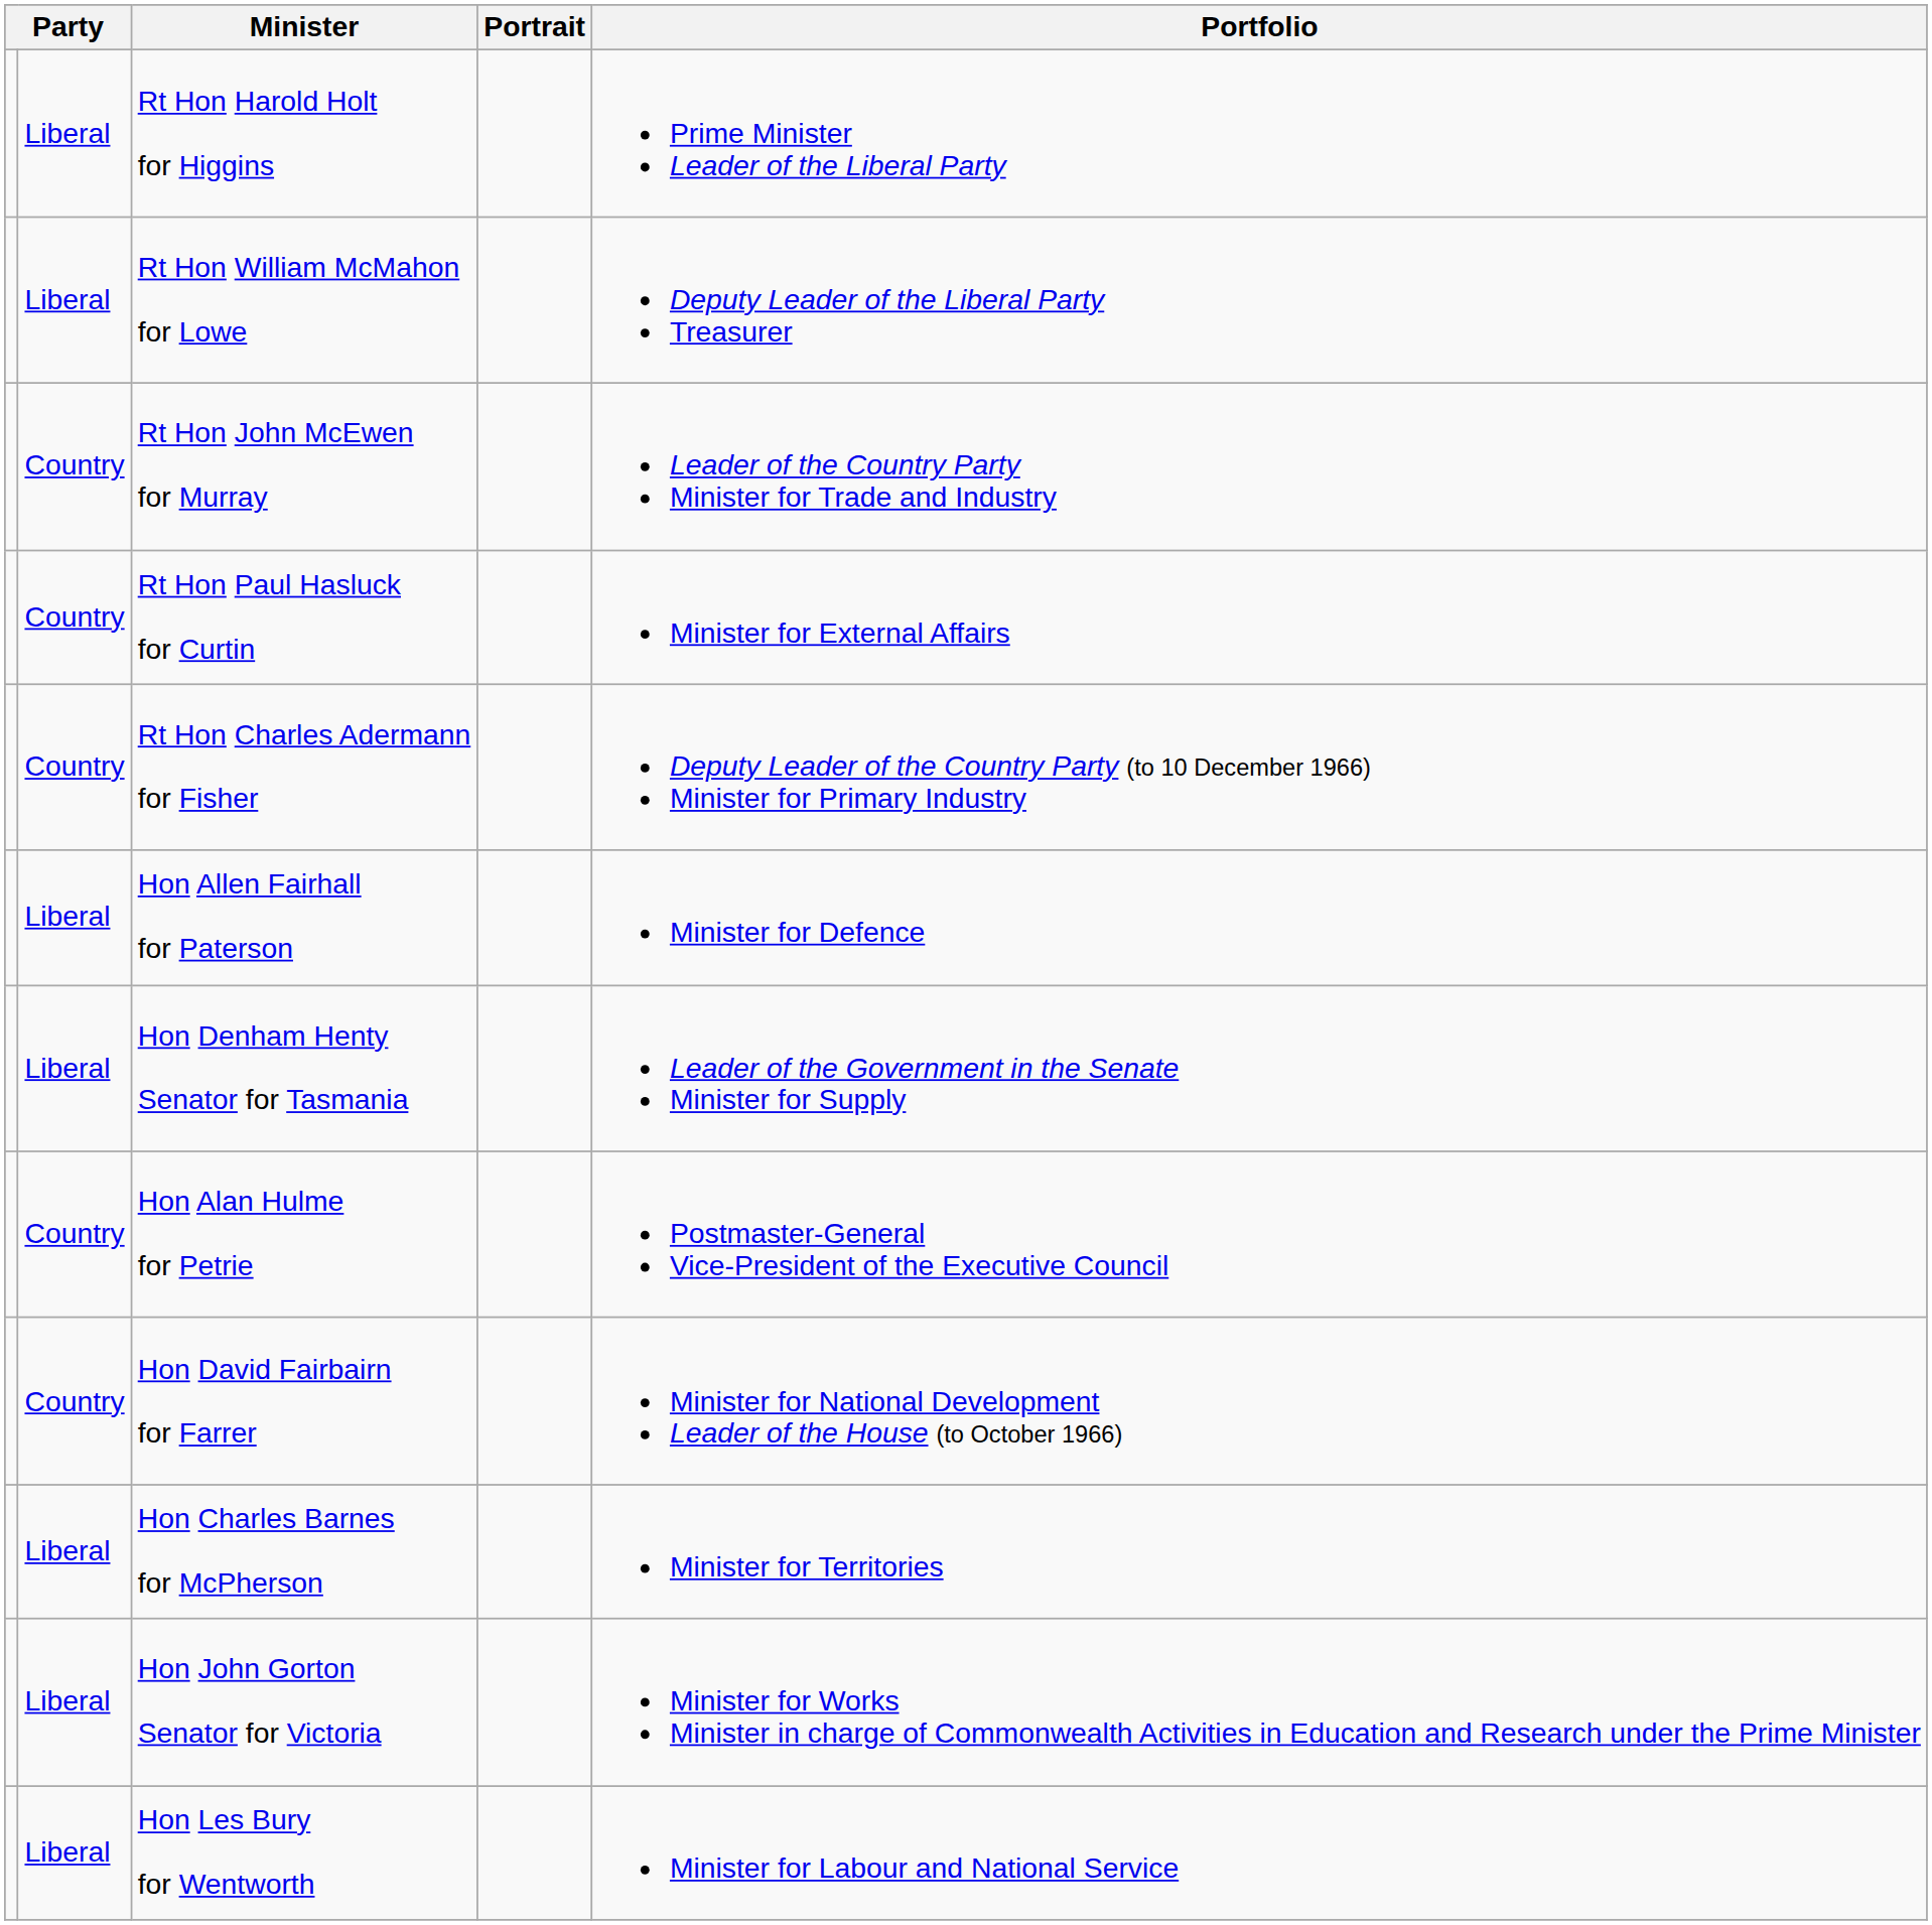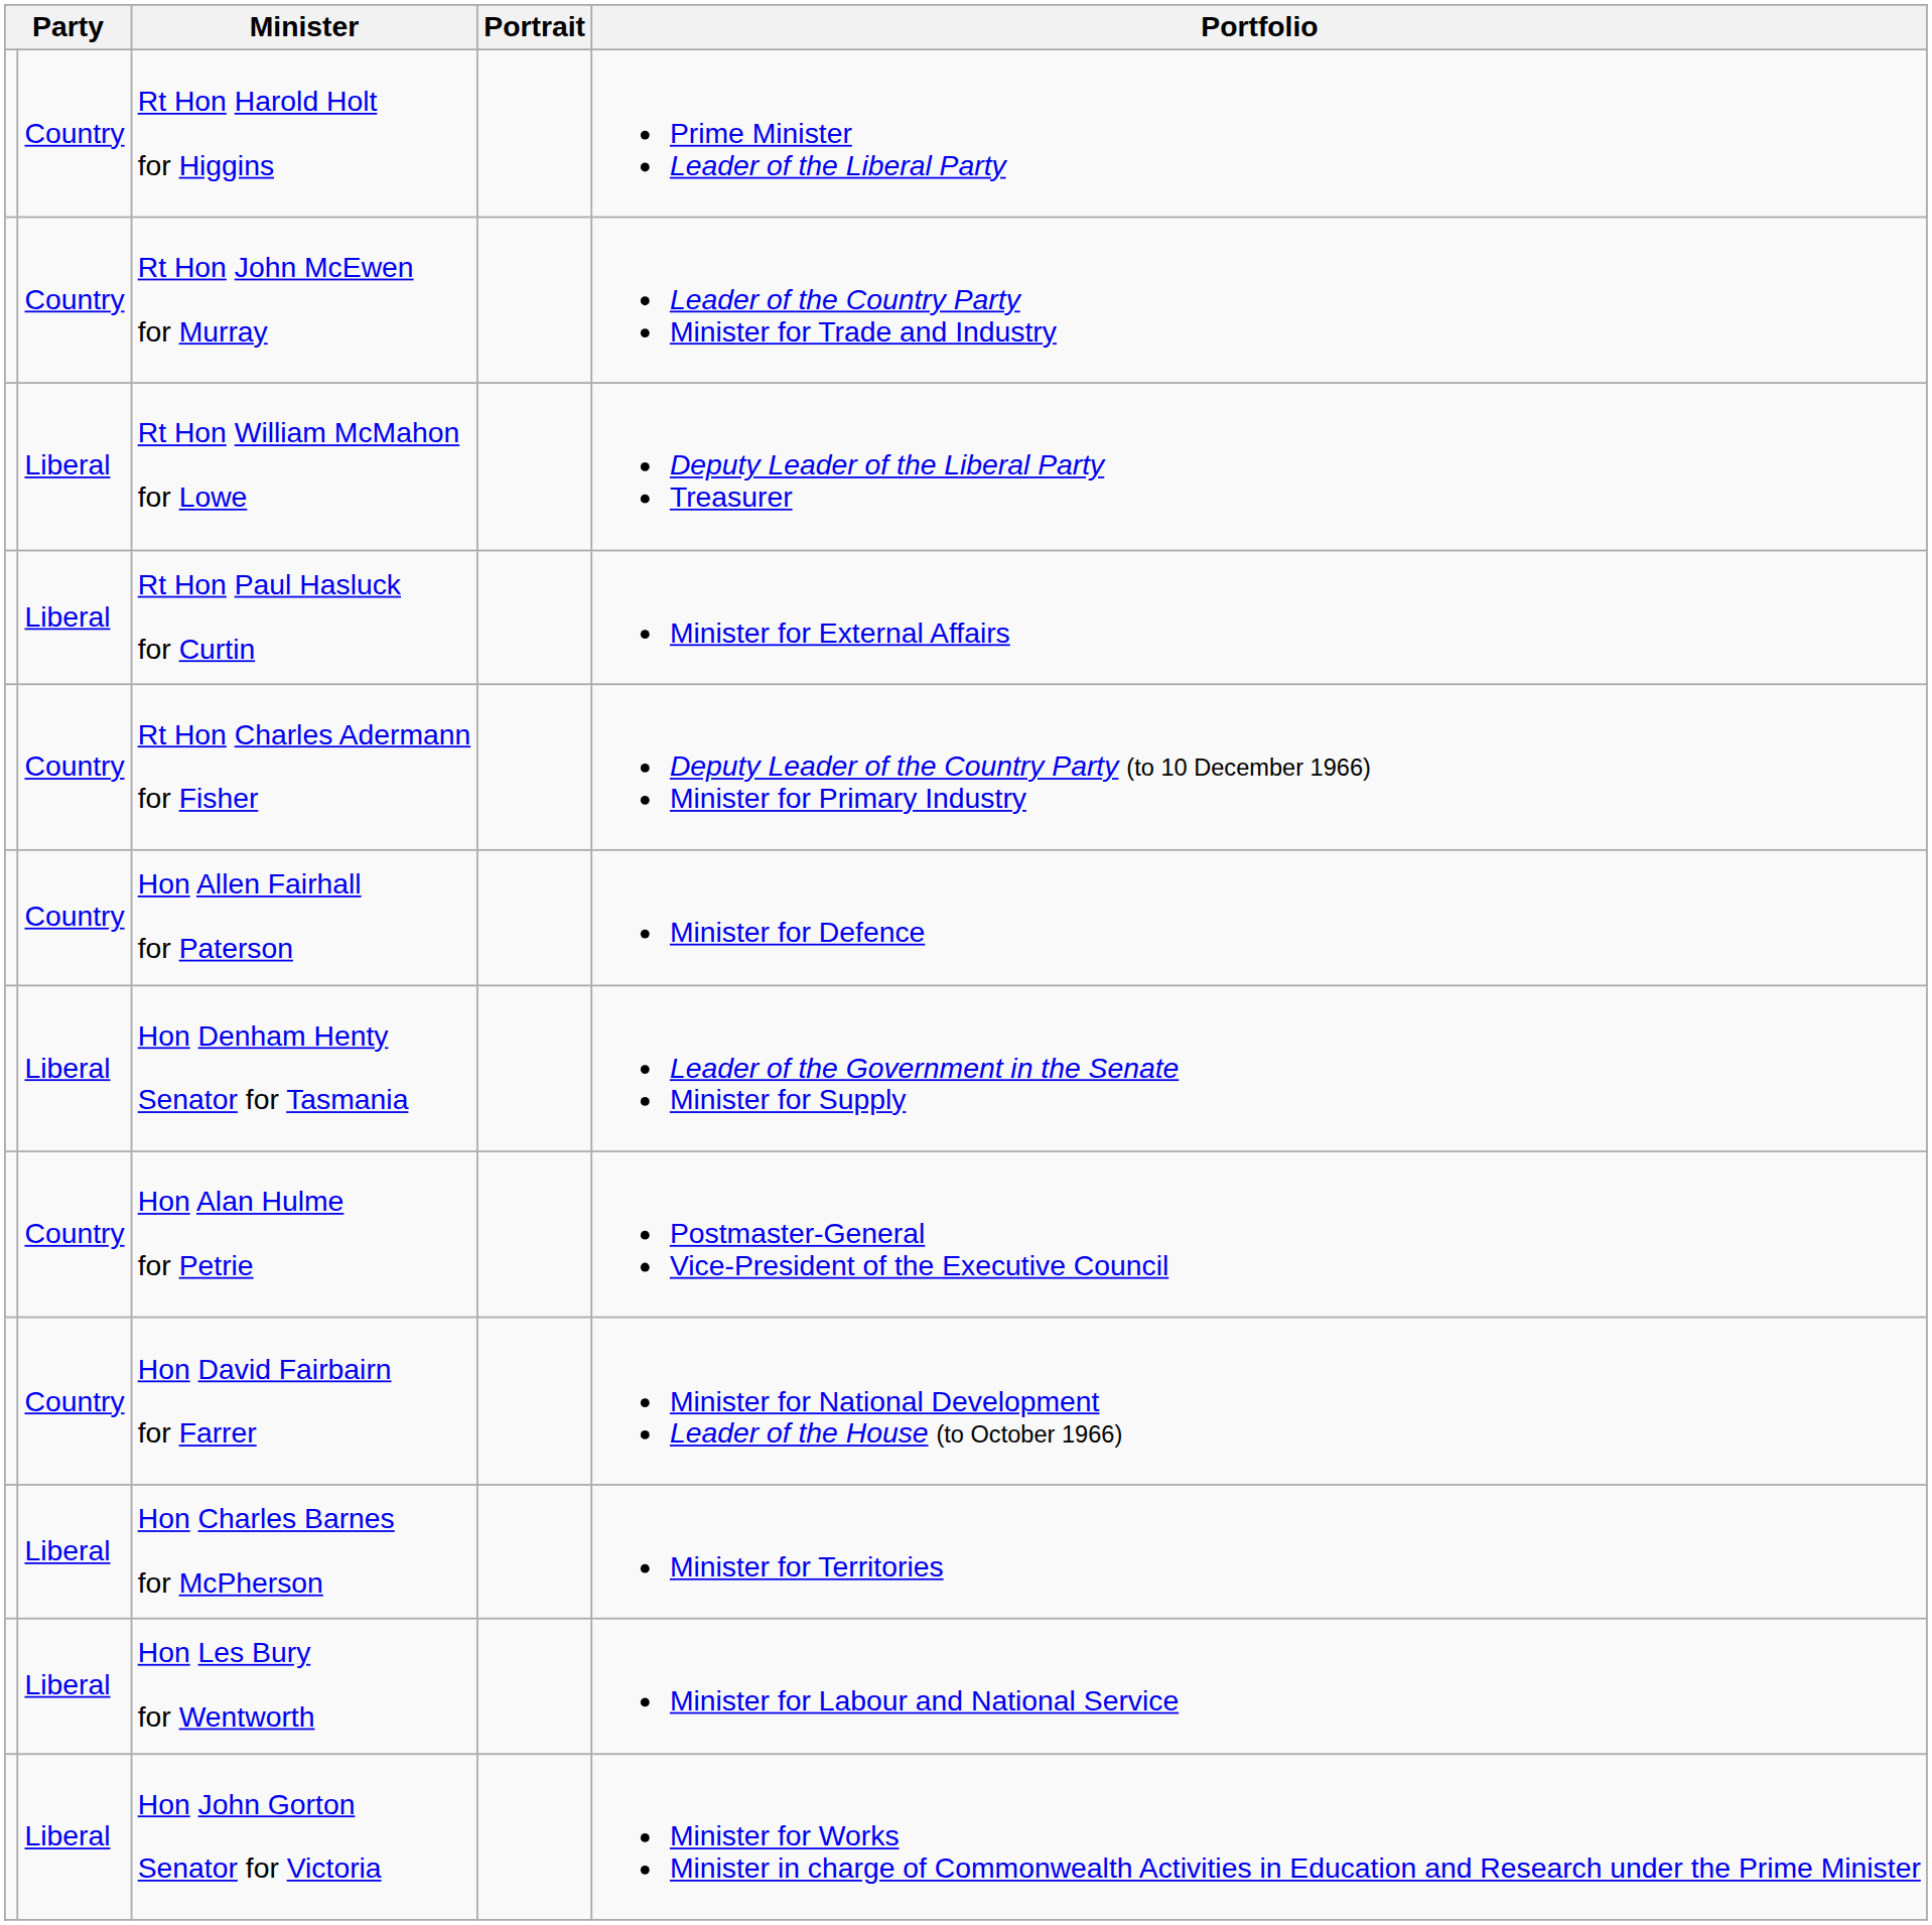 <table class="wikitable sortable">
 <tr>
 <th colspan="2">Party</th>
 <th>Minister</th>
 <th>Portrait</th>
 <th>Portfolio</th>
 </tr>
 <tr>
 <td></td>
-<td><a href='#'>Liberal</a></td>
+<td><a href='#'>Country</a></td>
 <td><a href='#'>Rt Hon</a> <a href='#'>Harold Holt</a> <br><br> for <a href='#'>Higgins</a> <br></td>
 <td></td>
 <td><br><ul><li><a href='#'>Prime Minister</a></li><li><em><a href='#'>Leader of the Liberal Party</a></em></li></ul></td>
+</tr>
+<tr>
+<td></td>
+<td><a href='#'>Country</a></td>
+<td><a href='#'>Rt Hon</a> <a href='#'>John McEwen</a> <br><br> for <a href='#'>Murray</a> <br></td>
+<td></td>
+<td><br><ul><li><em><a href='#'>Leader of the Country Party</a></em></li><li><a href='#'>Minister for Trade and Industry</a></li></ul></td>
 </tr>
 <tr>
 <td></td>
 <td><a href='#'>Liberal</a></td>
 <td><a href='#'>Rt Hon</a> <a href='#'>William McMahon</a> <br><br> for <a href='#'>Lowe</a> <br></td>
 <td></td>
 <td><br><ul><li><em><a href='#'>Deputy Leader of the Liberal Party</a></em></li><li><a href='#'>Treasurer</a></li></ul></td>
 </tr>
 <tr>
 <td></td>
-<td><a href='#'>Country</a></td>
-<td><a href='#'>Rt Hon</a> <a href='#'>John McEwen</a> <br><br> for <a href='#'>Murray</a> <br></td>
-<td></td>
-<td><br><ul><li><em><a href='#'>Leader of the Country Party</a></em></li><li><a href='#'>Minister for Trade and Industry</a></li></ul></td>
-</tr>
-<tr>
-<td></td>
-<td><a href='#'>Country</a></td>
+<td><a href='#'>Liberal</a></td>
 <td><a href='#'>Rt Hon</a> <a href='#'>Paul Hasluck</a> <br><br> for <a href='#'>Curtin</a> <br></td>
 <td></td>
 <td><br><ul><li><a href='#'>Minister for External Affairs</a></li></ul></td>
 </tr>
 <tr>
 <td></td>
 <td><a href='#'>Country</a></td>
 <td><a href='#'>Rt Hon</a> <a href='#'>Charles Adermann</a> <br><br> for <a href='#'>Fisher</a> <br></td>
 <td></td>
 <td><br><ul><li><em><a href='#'>Deputy Leader of the Country Party</a></em>  <small>(to 10 December 1966)</small></li><li><a href='#'>Minister for Primary Industry</a></li></ul></td>
 </tr>
 <tr>
 <td></td>
-<td><a href='#'>Liberal</a></td>
+<td><a href='#'>Country</a></td>
 <td><a href='#'>Hon</a> <a href='#'>Allen Fairhall</a> <br><br> for <a href='#'>Paterson</a> <br></td>
 <td></td>
 <td><br><ul><li><a href='#'>Minister for Defence</a></li></ul></td>
 </tr>
 <tr>
 <td></td>
 <td><a href='#'>Liberal</a></td>
 <td><a href='#'>Hon</a> <a href='#'>Denham Henty</a> <br><br><a href='#'>Senator</a> for <a href='#'>Tasmania</a> <br></td>
 <td></td>
 <td><br><ul><li><em><a href='#'>Leader of the Government in the Senate</a></em></li><li><a href='#'>Minister for Supply</a></li></ul></td>
 </tr>
 <tr>
 <td></td>
 <td><a href='#'>Country</a></td>
 <td><a href='#'>Hon</a> <a href='#'>Alan Hulme</a> <br><br> for <a href='#'>Petrie</a> <br></td>
 <td></td>
 <td><br><ul><li><a href='#'>Postmaster-General</a></li><li><a href='#'>Vice-President of the Executive Council</a></li></ul></td>
 </tr>
 <tr>
 <td></td>
 <td><a href='#'>Country</a></td>
 <td><a href='#'>Hon</a> <a href='#'>David Fairbairn</a>  <br><br> for <a href='#'>Farrer</a> <br></td>
 <td></td>
 <td><br><ul><li><a href='#'>Minister for National Development</a></li><li><em><a href='#'>Leader of the House</a></em> <small>(to October 1966)</small></li></ul></td>
 </tr>
 <tr>
 <td></td>
 <td><a href='#'>Liberal</a></td>
 <td><a href='#'>Hon</a> <a href='#'>Charles Barnes</a> <br><br> for <a href='#'>McPherson</a> <br></td>
 <td></td>
 <td><br><ul><li><a href='#'>Minister for Territories</a></li></ul></td>
 </tr>
 <tr>
 <td></td>
 <td><a href='#'>Liberal</a></td>
+<td><a href='#'>Hon</a> <a href='#'>Les Bury</a> <br><br> for <a href='#'>Wentworth</a> <br></td>
+<td></td>
+<td><br><ul><li><a href='#'>Minister for Labour and National Service</a></li></ul></td>
+</tr>
+<tr>
+<td></td>
+<td><a href='#'>Liberal</a></td>
 <td><a href='#'>Hon</a> <a href='#'>John Gorton</a> <br><br><a href='#'>Senator</a> for <a href='#'>Victoria</a> <br></td>
 <td></td>
 <td><br><ul><li><a href='#'>Minister for Works</a></li><li><a href='#'>Minister in charge of Commonwealth Activities in Education and Research under the Prime Minister</a></li></ul></td>
 </tr>
-<tr>
-<td></td>
-<td><a href='#'>Liberal</a></td>
-<td><a href='#'>Hon</a> <a href='#'>Les Bury</a> <br><br> for <a href='#'>Wentworth</a> <br></td>
-<td></td>
-<td><br><ul><li><a href='#'>Minister for Labour and National Service</a></li></ul></td>
-</tr>
 </table>
